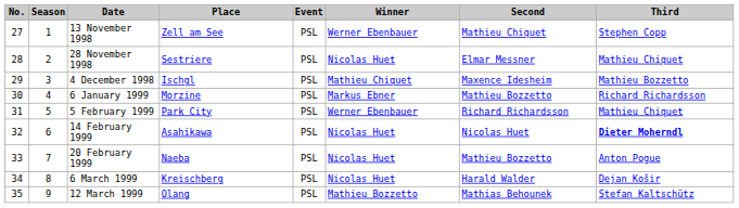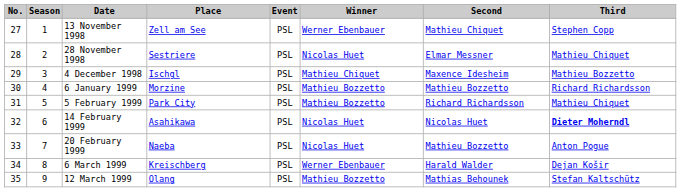 <table class="wikitable plainrowheaders" style="background:#fff; font-size:86%; border:grey solid 1px; border-collapse:collapse;">
 <tr style="background:#ccc; text-align:center;">
 <th scope="col" style="background:#ccc; width:25px;">No.</th>
 <th scope="col" style="background:#ccc; width:30px;">Season</th>
 <th scope="col" style="background:#ccc; width:120px;">Date</th>
 <th scope="col" style="background:#ccc; width:180px;">Place</th>
 <th scope="col" style="background:#ccc; width:15px;">Event</th>
 <th scope="col" style="background:#ccc; width:185px;">Winner</th>
 <th scope="col" style="background:#ccc; width:185px;">Second</th>
 <th scope="col" style="background:#ccc; width:185px;">Third</th>
 </tr>
 <tr>
 <td align=center>27</td>
 <td align=center>1</td>
 <td>13 November 1998</td>
 <td> <a href='#'>Zell am See</a></td>
 <td align=center>PSL</td>
 <td> <a href='#'>Werner Ebenbauer</a></td>
 <td> <a href='#'>Mathieu Chiquet</a></td>
 <td> <a href='#'>Stephen Copp</a></td>
 </tr>
 <tr>
 <td align=center>28</td>
 <td align=center>2</td>
 <td>28 November 1998</td>
 <td> <a href='#'>Sestriere</a></td>
 <td align=center>PSL</td>
 <td> <a href='#'>Nicolas Huet</a></td>
 <td> <a href='#'>Elmar Messner</a></td>
 <td> <a href='#'>Mathieu Chiquet</a></td>
 </tr>
 <tr>
 <td align=center>29</td>
 <td align=center>3</td>
 <td>4 December 1998</td>
 <td> <a href='#'>Ischgl</a></td>
 <td align=center>PSL</td>
 <td> <a href='#'>Mathieu Chiquet</a></td>
 <td> <a href='#'>Maxence Idesheim</a></td>
 <td> <a href='#'>Mathieu Bozzetto</a></td>
 </tr>
 <tr>
 <td align=center>30</td>
 <td align=center>4</td>
 <td>6 January 1999</td>
 <td> <a href='#'>Morzine</a></td>
 <td align=center>PSL</td>
-<td> <a href='#'>Markus Ebner</a></td>
+<td> <a href='#'>Mathieu Bozzetto</a></td>
 <td> <a href='#'>Mathieu Bozzetto</a></td>
 <td> <a href='#'>Richard Richardsson</a></td>
 </tr>
 <tr>
 <td align=center>31</td>
 <td align=center>5</td>
 <td>5 February 1999</td>
 <td> <a href='#'>Park City</a></td>
 <td align=center>PSL</td>
-<td> <a href='#'>Werner Ebenbauer</a></td>
+<td> <a href='#'>Mathieu Bozzetto</a></td>
 <td> <a href='#'>Richard Richardsson</a></td>
 <td> <a href='#'>Mathieu Chiquet</a></td>
 </tr>
 <tr>
 <td align=center>32</td>
 <td align=center>6</td>
 <td>14 February 1999</td>
 <td> <a href='#'>Asahikawa</a></td>
 <td align=center>PSL</td>
 <td> <a href='#'>Nicolas Huet</a></td>
 <td> <a href='#'>Nicolas Huet</a></td>
 <td><strong> <a href='#'>Dieter Moherndl</a></strong></td>
 </tr>
 <tr>
 <td align=center>33</td>
 <td align=center>7</td>
 <td>20 February 1999</td>
 <td> <a href='#'>Naeba</a></td>
 <td align=center>PSL</td>
 <td> <a href='#'>Nicolas Huet</a></td>
 <td> <a href='#'>Mathieu Bozzetto</a></td>
 <td> <a href='#'>Anton Pogue</a></td>
 </tr>
 <tr>
 <td align=center>34</td>
 <td align=center>8</td>
 <td>6 March 1999</td>
 <td> <a href='#'>Kreischberg</a></td>
 <td align=center>PSL</td>
-<td> <a href='#'>Nicolas Huet</a></td>
+<td> <a href='#'>Werner Ebenbauer</a></td>
 <td> <a href='#'>Harald Walder</a></td>
 <td> <a href='#'>Dejan Košir</a></td>
 </tr>
 <tr>
 <td align=center>35</td>
 <td align=center>9</td>
 <td>12 March 1999</td>
 <td> <a href='#'>Olang</a></td>
 <td align=center>PSL</td>
 <td> <a href='#'>Mathieu Bozzetto</a></td>
 <td> <a href='#'>Mathias Behounek</a></td>
 <td> <a href='#'>Stefan Kaltschütz</a></td>
 </tr>
 </table>
